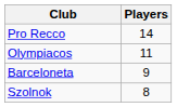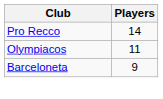 <table class="wikitable sortable">
 <tr>
 <th style=width:9em>Club</th>
 <th>Players</th>
 </tr>
 <tr>
 <td> <a href='#'>Pro Recco</a></td>
 <td align=center>14</td>
 </tr>
 <tr>
 <td> <a href='#'>Olympiacos</a></td>
 <td align=center>11</td>
 </tr>
 <tr>
 <td> <a href='#'>Barceloneta</a></td>
 <td align=center>9</td>
 </tr>
-<tr>
-<td> <a href='#'>Szolnok</a></td>
-<td align=center>8</td>
-</tr>
 </table>
